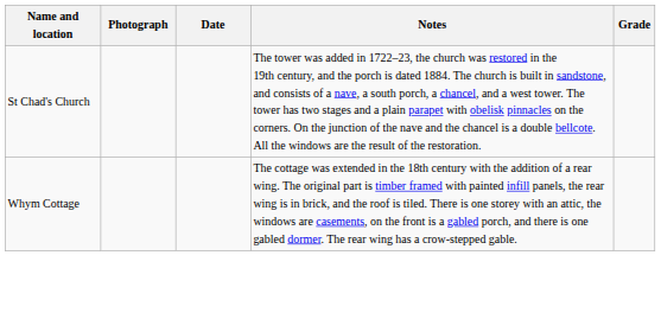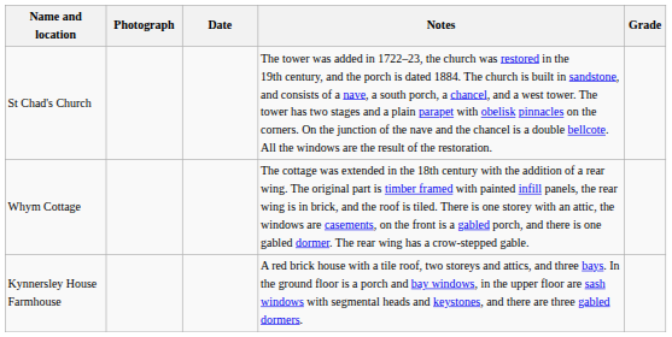 <table class="wikitable sortable plainrowheaders" style="width:100%; border:0; text-align:left; line-height:150%;">
 <tr>
 <th scope="col"  style="width:150px">Name and location</th>
 <th scope="col"  style="width:100px" class="unsortable">Photograph</th>
 <th scope="col"  style="width:120px">Date</th>
 <th scope="col"  style="width:650px" class="unsortable">Notes</th>
 <th scope="col"  style="width:50px">Grade</th>
 </tr>
 <tr>
 <td>St Chad's Church<br><small></small></td>
 <td></td>
 <td align="center"></td>
 <td>The tower was added in 1722–23, the church was <a href='#'>restored</a> in the 19th century, and the porch is dated 1884.  The church is built in <a href='#'>sandstone</a>, and consists of a <a href='#'>nave</a>, a south porch, a <a href='#'>chancel</a>, and a west tower.  The tower has two stages and a plain <a href='#'>parapet</a> with <a href='#'>obelisk</a> <a href='#'>pinnacles</a> on the corners.  On the junction of the nave and the chancel is a double <a href='#'>bellcote</a>.  All the windows are the result of the restoration.</td>
 <td align="center" ></td>
 </tr>
 <tr>
 <td>Whym Cottage<br><small></small></td>
 <td></td>
 <td align="center"></td>
 <td>The cottage was extended in the 18th century with the addition of a rear wing.  The original part is <a href='#'>timber framed</a> with painted <a href='#'>infill</a> panels, the rear wing is in brick, and the roof is tiled.  There is one storey with an attic, the windows are <a href='#'>casements</a>, on the front is a <a href='#'>gabled</a> porch, and there is one gabled <a href='#'>dormer</a>.  The rear wing has a crow-stepped gable.</td>
 <td align="center" ></td>
 </tr>
 <tr>
+<td>Kynnersley House Farmhouse<br><small></small></td>
+<td></td>
+<td align="center"></td>
+<td>A red brick house with a tile roof, two storeys and attics, and three <a href='#'>bays</a>.  In the ground floor is a porch and <a href='#'>bay windows</a>, in the upper floor are <a href='#'>sash windows</a> with segmental heads and <a href='#'>keystones</a>, and there are three <a href='#'>gabled</a> <a href='#'>dormers</a>.</td>
+<td align="center" ></td>
+</tr>
+<tr>
 </tr>
 </table>
